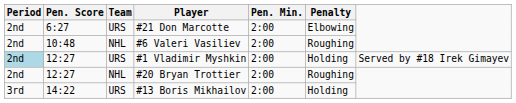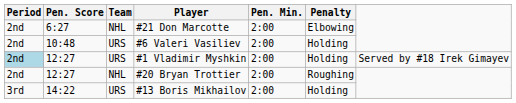 <table class="wikitable">
 <tr>
 <th>Period</th>
 <th>Pen. Score</th>
 <th>Team</th>
 <th>Player</th>
 <th>Pen. Min.</th>
 <th>Penalty</th>
 </tr>
 <tr>
 <td>2nd</td>
 <td>6:27</td>
-<td>URS</td>
+<td>NHL</td>
 <td>#21 Don Marcotte</td>
 <td>2:00</td>
 <td>Elbowing</td>
 </tr>
 <tr>
 <td>2nd</td>
 <td>10:48</td>
-<td>NHL</td>
+<td>URS</td>
 <td>#6 Valeri Vasiliev</td>
 <td>2:00</td>
-<td>Roughing</td>
+<td>Holding</td>
 </tr>
 <tr>
 <td style="background: lightblue;">2nd</td>
 <td>12:27</td>
 <td>URS</td>
 <td>#1 Vladimir Myshkin</td>
 <td>2:00</td>
 <td>Holding</td>
 <td>Served by #18 Irek Gimayev</td>
 </tr>
 <tr>
 <td>2nd</td>
 <td>12:27</td>
 <td>NHL</td>
 <td>#20 Bryan Trottier</td>
 <td>2:00</td>
 <td>Roughing</td>
 </tr>
 <tr>
 <td>3rd</td>
 <td>14:22</td>
 <td>URS</td>
 <td>#13 Boris Mikhailov</td>
 <td>2:00</td>
 <td>Holding</td>
 </tr>
 </table>
